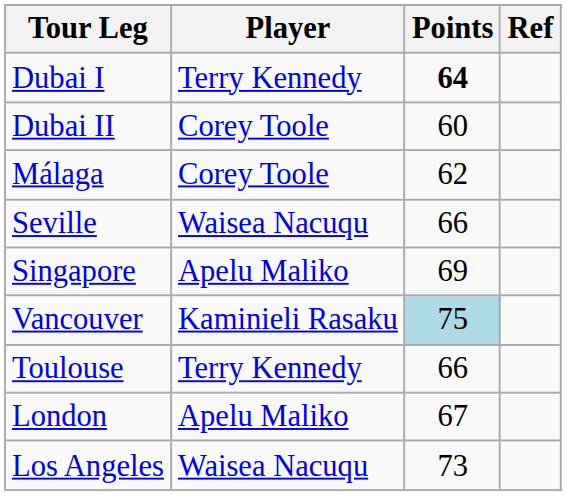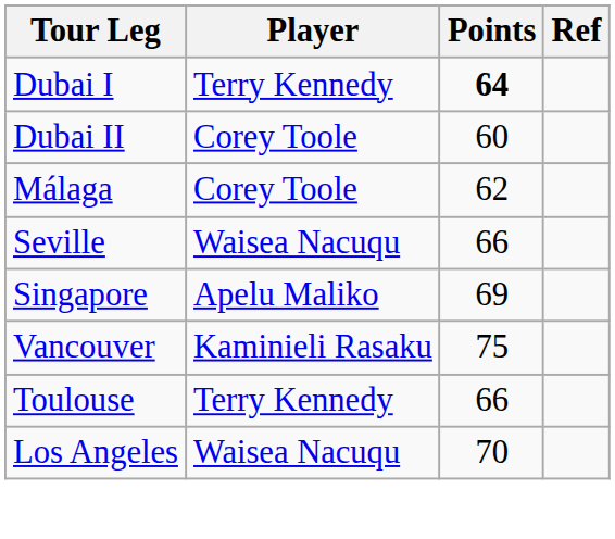 <table class="wikitable" style="text-align:left;">
 <tr>
 </tr>
 <tr>
 <th>Tour Leg</th>
 <th>Player</th>
 <th>Points</th>
 <th>Ref</th>
 </tr>
 <tr>
 <td><a href='#'>Dubai I</a></td>
 <td> <a href='#'>Terry Kennedy</a></td>
 <td align=center><strong>64</strong></td>
 <td></td>
 </tr>
 <tr>
 <td><a href='#'>Dubai II</a></td>
 <td> <a href='#'>Corey Toole</a></td>
 <td align=center>60</td>
 <td></td>
 </tr>
 <tr>
 <td><a href='#'>Málaga</a></td>
 <td> <a href='#'>Corey Toole</a></td>
 <td align=center>62</td>
 <td></td>
 </tr>
 <tr>
 <td><a href='#'>Seville</a></td>
 <td> <a href='#'>Waisea Nacuqu</a></td>
 <td align=center>66</td>
 <td></td>
 </tr>
 <tr>
 <td><a href='#'>Singapore</a></td>
 <td> <a href='#'>Apelu Maliko</a></td>
 <td align=center>69</td>
 <td></td>
 </tr>
 <tr>
 <td><a href='#'>Vancouver</a></td>
 <td> <a href='#'>Kaminieli Rasaku</a></td>
-<td align=center style="background: lightblue;">75</td>
+<td align=center>75</td>
 <td></td>
 </tr>
 <tr>
 <td><a href='#'>Toulouse</a></td>
 <td> <a href='#'>Terry Kennedy</a></td>
 <td align=center>66</td>
 <td></td>
 </tr>
 <tr>
-<td><a href='#'>London</a></td>
-<td> <a href='#'>Apelu Maliko</a></td>
-<td align=center>67</td>
-<td></td>
-</tr>
-<tr>
 <td><a href='#'>Los Angeles</a></td>
 <td> <a href='#'>Waisea Nacuqu</a></td>
-<td align=center>73</td>
+<td align=center>70</td>
 <td></td>
 </tr>
 </table>
